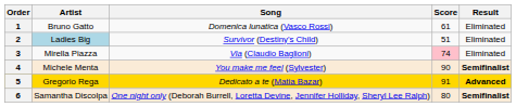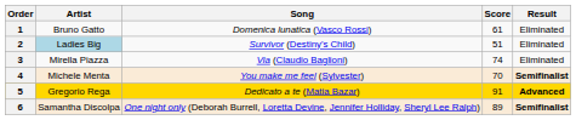 <table class="wikitable sortable" style="text-align:center; font-size:80%">
 <tr>
 <th>Order</th>
 <th>Artist</th>
 <th>Song</th>
 <th>Score</th>
 <th>Result</th>
 </tr>
 <tr>
 <th scope=col>1</th>
 <td>Bruno Gatto</td>
 <td><em>Domenica lunatica</em> (<a href='#'>Vasco Rossi</a>)</td>
 <td>61</td>
 <td>Eliminated</td>
 </tr>
 <tr>
 <th scope=col>2</th>
 <td style="background: lightblue;">Ladies Big</td>
 <td><em><a href='#'>Survivor</a></em> (<a href='#'>Destiny's Child</a>)</td>
 <td>51</td>
 <td>Eliminated</td>
 </tr>
 <tr>
 <th scope=col>3</th>
 <td>Mirella Piazza</td>
 <td><em><a href='#'>Via</a></em> (<a href='#'>Claudio Baglioni</a>)</td>
-<td style="background: pink;">74</td>
+<td>74</td>
 <td>Eliminated</td>
 </tr>
 <tr bgcolor=#FAEBD7>
 <th scope=col>4</th>
 <td>Michele Menta</td>
 <td><em><a href='#'>You make me feel</a></em> (<a href='#'>Sylvester</a>)</td>
-<td>90</td>
+<td>70</td>
 <td><strong>Semifinalist</strong></td>
 </tr>
 <tr bgcolor=gold>
 <th scope=col>5</th>
 <td>Gregorio Rega</td>
 <td><em>Dedicato a te</em> (<a href='#'>Matia Bazar</a>)</td>
 <td>91</td>
 <td><strong>Advanced</strong></td>
 </tr>
 <tr bgcolor=#FAEBD7>
 <th scope=col>6</th>
 <td>Samantha Discolpa</td>
 <td><em><a href='#'>One night only</a></em> (Deborah Burrell, <a href='#'>Loretta Devine</a>, <a href='#'>Jennifer Holliday</a>, <a href='#'>Sheryl Lee Ralph</a>)</td>
-<td>80</td>
+<td>89</td>
 <td><strong>Semifinalist</strong></td>
 </tr>
 </table>
